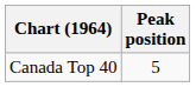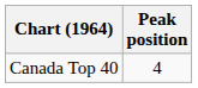 <table class="wikitable">
 <tr>
 <th>Chart (1964)</th>
 <th>Peak<br>position</th>
 </tr>
 <tr>
 <td>Canada Top 40</td>
-<td style="text-align:center;">5</td>
+<td style="text-align:center;">4</td>
 </tr>
 </table>
